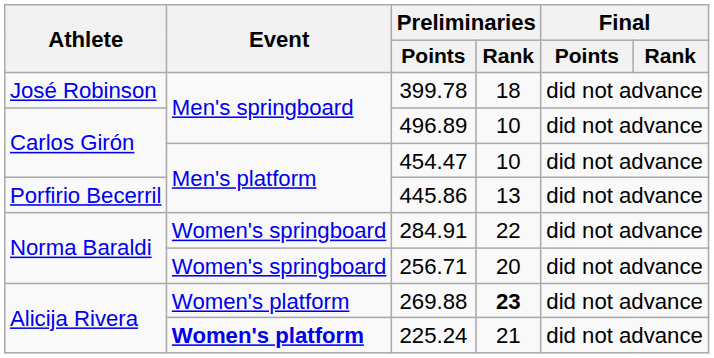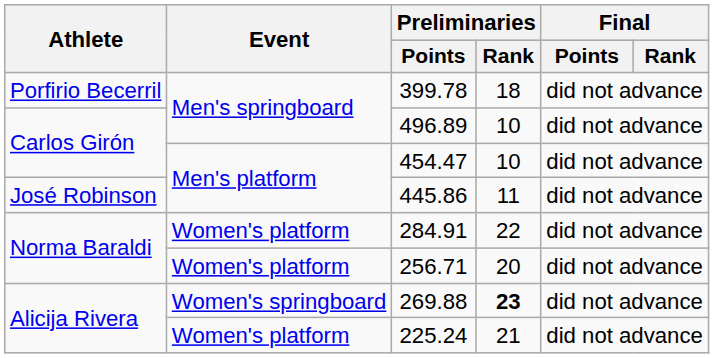 <table class=wikitable style="font-size:90%;">
 <tr>
 <th rowspan="2">Athlete</th>
 <th rowspan="2">Event</th>
 <th colspan="2">Preliminaries</th>
 <th colspan="2">Final</th>
 </tr>
 <tr style="font-size:95%">
 <th>Points</th>
 <th>Rank</th>
 <th>Points</th>
 <th>Rank</th>
 </tr>
 <tr align=center>
-<td align=left><a href='#'>José Robinson</a></td>
+<td align=left><a href='#'>Porfirio Becerril</a></td>
 <td align=left rowspan=2><a href='#'>Men's springboard</a></td>
 <td>399.78</td>
 <td>18</td>
 <td colspan=2>did not advance</td>
 </tr>
 <tr align=center>
 <td align=left rowspan=2><a href='#'>Carlos Girón</a></td>
 <td>496.89</td>
 <td>10</td>
 <td colspan=2>did not advance</td>
 </tr>
 <tr align=center>
 <td align=left rowspan=2><a href='#'>Men's platform</a></td>
 <td>454.47</td>
 <td>10</td>
 <td colspan=2>did not advance</td>
 </tr>
 <tr align=center>
-<td align=left><a href='#'>Porfirio Becerril</a></td>
+<td align=left><a href='#'>José Robinson</a></td>
 <td>445.86</td>
-<td>13</td>
+<td>11</td>
 <td colspan=2>did not advance</td>
 </tr>
 <tr align=center>
 <td align=left rowspan=2><a href='#'>Norma Baraldi</a></td>
-<td align=left><a href='#'>Women's springboard</a></td>
+<td align=left><a href='#'>Women's platform</a></td>
 <td>284.91</td>
 <td>22</td>
 <td colspan=2>did not advance</td>
 </tr>
 <tr align=center>
-<td align=left><a href='#'>Women's springboard</a></td>
+<td align=left><a href='#'>Women's platform</a></td>
 <td>256.71</td>
 <td>20</td>
 <td colspan=2>did not advance</td>
 </tr>
 <tr align=center>
 <td align=left rowspan=2><a href='#'>Alicija Rivera</a></td>
-<td align=left><a href='#'>Women's platform</a></td>
+<td align=left><a href='#'>Women's springboard</a></td>
 <td>269.88</td>
 <td><strong>23</strong></td>
 <td colspan=2>did not advance</td>
 </tr>
 <tr align=center>
-<td align=left><strong><a href='#'>Women's platform</a></strong></td>
+<td align=left><a href='#'>Women's platform</a></td>
 <td>225.24</td>
 <td>21</td>
 <td colspan=2>did not advance</td>
 </tr>
 </table>
